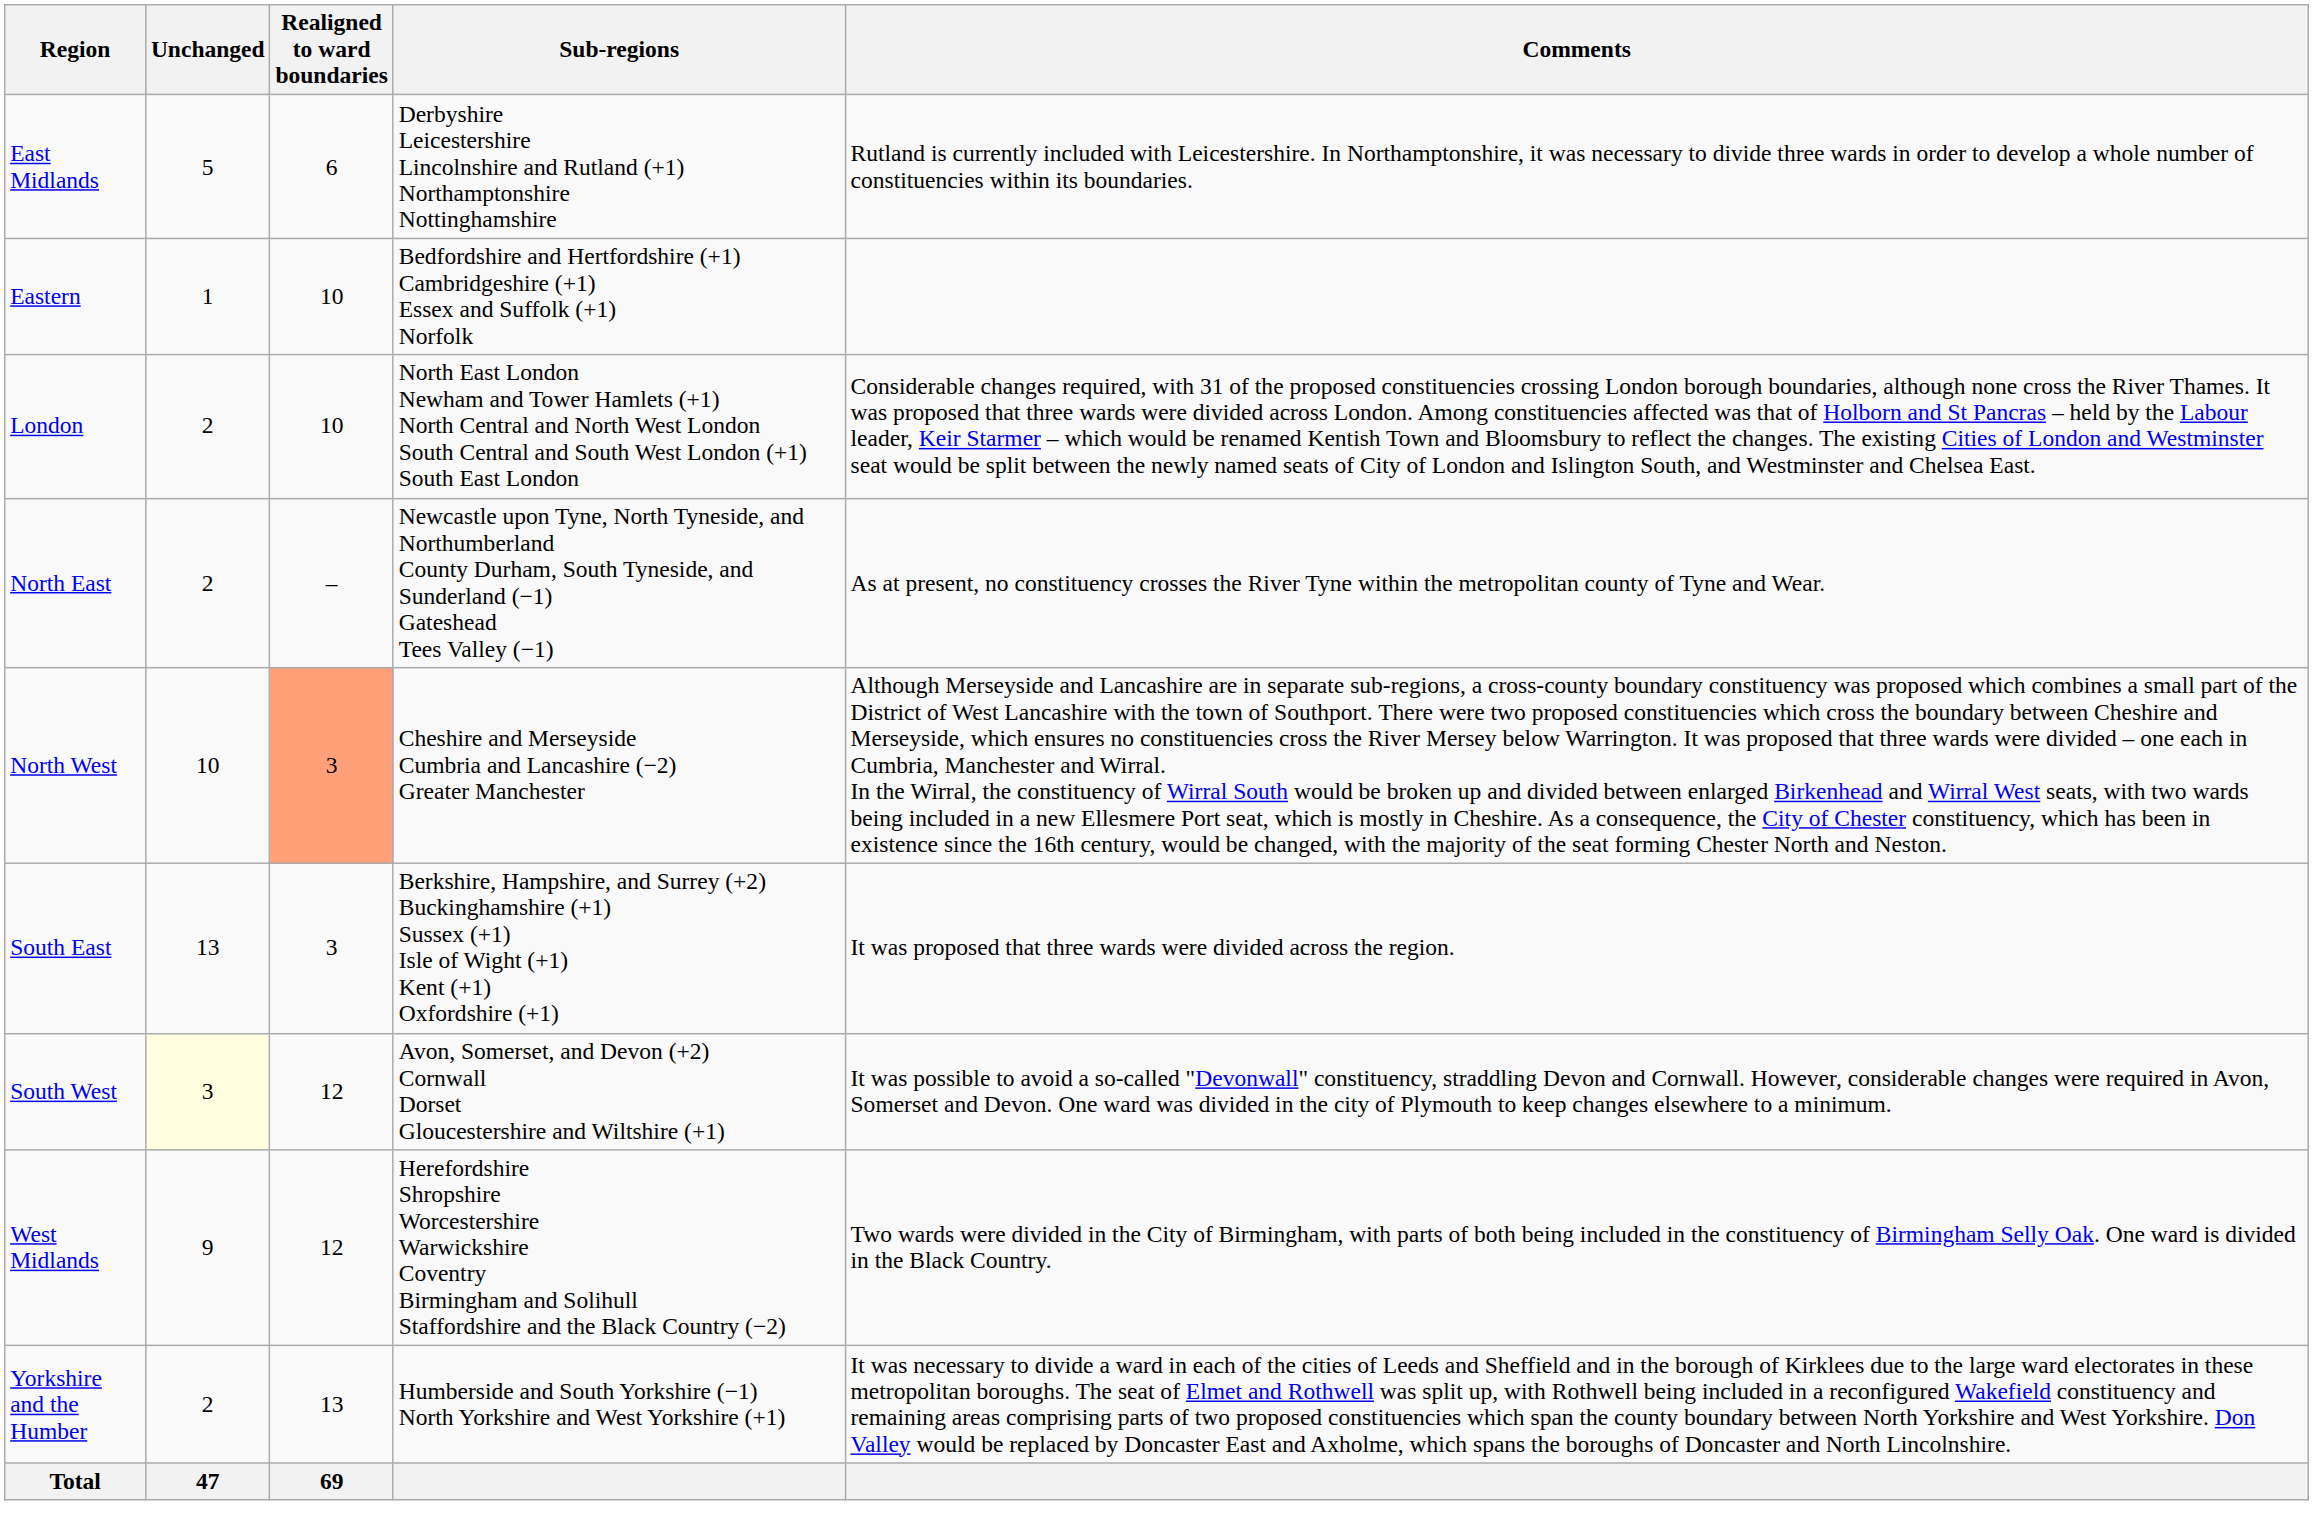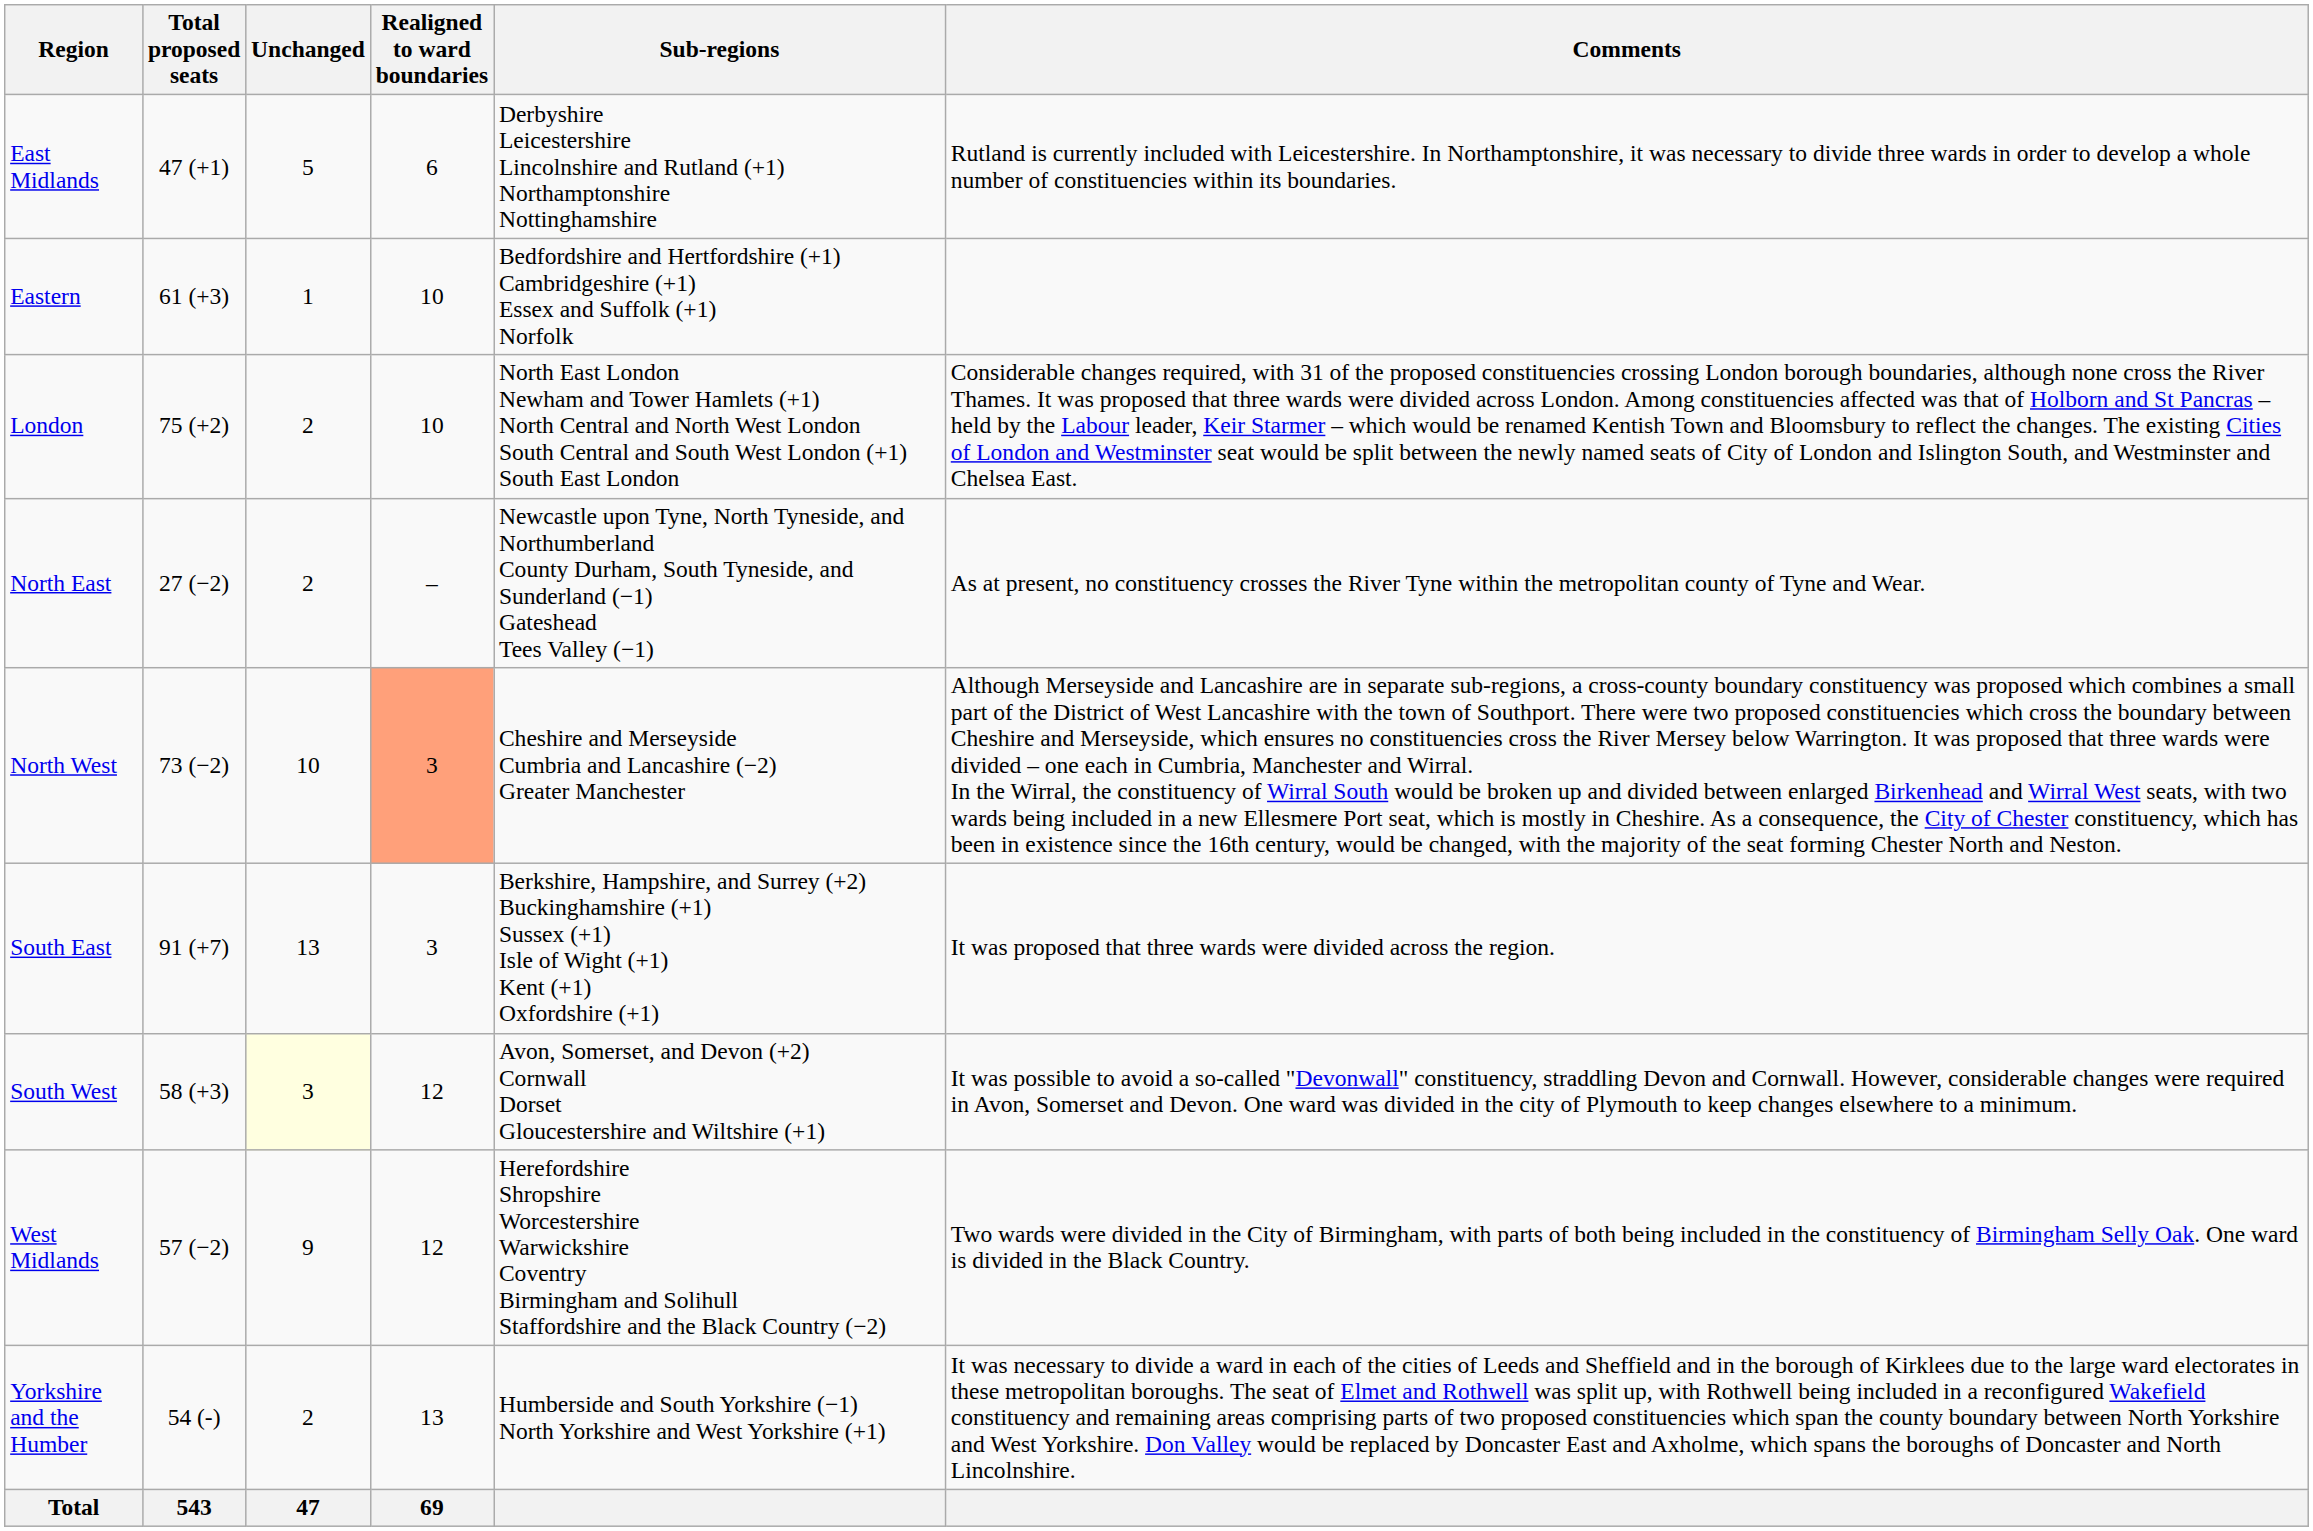 <table class="wikitable sortable">
 <tr>
 <th>Region</th>
+<th>Total<br>proposed<br>seats</th>
 <th>Unchanged</th>
 <th>Realigned<br>to ward<br>boundaries</th>
 <th width=300px class=unsortable>Sub-regions</th>
 <th class=unsortable>Comments</th>
 </tr>
 <tr>
 <td><a href='#'>East Midlands</a></td>
+<td align="center">47 (+1)</td>
 <td align="center">5</td>
 <td align="center">6</td>
 <td>Derbyshire<br>Leicestershire<br>Lincolnshire and Rutland (+1)<br>Northamptonshire<br>Nottinghamshire</td>
 <td>Rutland is currently included with Leicestershire. In Northamptonshire, it was necessary to divide three wards in order to develop a whole number of constituencies within its boundaries.</td>
 </tr>
 <tr>
 <td><a href='#'>Eastern</a></td>
+<td align="center">61 (+3)</td>
 <td align="center">1</td>
 <td align="center">10</td>
 <td>Bedfordshire and Hertfordshire (+1)<br>Cambridgeshire (+1)<br>Essex and Suffolk (+1)<br>Norfolk</td>
 <td></td>
 </tr>
 <tr>
 <td><a href='#'>London</a></td>
+<td align="center">75 (+2)</td>
 <td align="center">2</td>
 <td align="center">10</td>
 <td>North East London<br>Newham and Tower Hamlets (+1)<br>North Central and North West London<br>South Central and South West London (+1)<br>South East London</td>
 <td>Considerable changes required, with 31 of the proposed constituencies crossing London borough boundaries, although none cross the River Thames. It was proposed that three wards were divided across London. Among constituencies affected was that of <a href='#'>Holborn and St Pancras</a> – held by the <a href='#'>Labour</a> leader, <a href='#'>Keir Starmer</a> – which would be renamed Kentish Town and Bloomsbury to reflect the changes. The existing <a href='#'>Cities of London and Westminster</a> seat would be split between the newly named seats of City of London and Islington South, and Westminster and Chelsea East.</td>
 </tr>
 <tr>
 <td><a href='#'>North East</a></td>
+<td align="center">27 (−2)</td>
 <td align="center">2</td>
 <td align="center">–</td>
 <td>Newcastle upon Tyne, North Tyneside, and Northumberland<br>County Durham, South Tyneside, and Sunderland (−1)<br>Gateshead<br>Tees Valley (−1)</td>
 <td>As at present, no constituency crosses the River Tyne within the metropolitan county of Tyne and Wear.</td>
 </tr>
 <tr>
 <td><a href='#'>North West</a></td>
+<td align="center">73 (−2)</td>
 <td align="center">10</td>
 <td align="center" style="background: lightsalmon;">3</td>
 <td>Cheshire and Merseyside<br>Cumbria and Lancashire (−2)<br>Greater Manchester</td>
 <td>Although Merseyside and Lancashire are in separate sub-regions, a cross-county boundary constituency was proposed which combines a small part of the District of West Lancashire with the town of Southport. There were two proposed constituencies which cross the boundary between Cheshire and Merseyside, which ensures no constituencies cross the River Mersey below Warrington. It was proposed that three wards were divided – one each in Cumbria, Manchester and Wirral.<br>In the Wirral, the constituency of <a href='#'>Wirral South</a> would be broken up and divided between enlarged <a href='#'>Birkenhead</a> and <a href='#'>Wirral West</a> seats, with two wards being included in a new Ellesmere Port seat, which is mostly in Cheshire. As a consequence, the <a href='#'>City of Chester</a> constituency, which has been in existence since the 16th century, would be changed, with the majority of the seat forming Chester North and Neston.</td>
 </tr>
 <tr>
 <td><a href='#'>South East</a></td>
+<td align="center">91 (+7)</td>
 <td align="center">13</td>
 <td align="center">3</td>
 <td>Berkshire, Hampshire, and Surrey (+2)<br>Buckinghamshire (+1)<br>Sussex (+1)<br>Isle of Wight (+1)<br>Kent (+1)<br>Oxfordshire (+1)</td>
 <td>It was proposed that three wards were divided across the region.</td>
 </tr>
 <tr>
 <td><a href='#'>South West</a></td>
+<td align="center">58 (+3)</td>
 <td align="center" style="background: lightyellow;">3</td>
 <td align="center">12</td>
 <td>Avon, Somerset, and Devon (+2)<br>Cornwall<br>Dorset<br>Gloucestershire and Wiltshire (+1)</td>
 <td>It was possible to avoid a so-called "<a href='#'>Devonwall</a>" constituency, straddling Devon and Cornwall. However, considerable changes were required in Avon, Somerset and Devon. One ward was divided in the city of Plymouth to keep changes elsewhere to a minimum.</td>
 </tr>
 <tr>
 <td><a href='#'>West Midlands</a></td>
+<td align="center">57 (−2)</td>
 <td align="center">9</td>
 <td align="center">12</td>
 <td>Herefordshire<br>Shropshire<br>Worcestershire<br>Warwickshire<br>Coventry<br>Birmingham and Solihull<br>Staffordshire and the Black Country (−2)</td>
 <td>Two wards were divided in the City of Birmingham, with parts of both being included in the constituency of <a href='#'>Birmingham Selly Oak</a>. One ward is divided in the Black Country.</td>
 </tr>
 <tr>
 <td><a href='#'>Yorkshire and the Humber</a></td>
+<td align="center">54 (-)</td>
 <td align="center">2</td>
 <td align="center">13</td>
 <td>Humberside and South Yorkshire (−1)<br>North Yorkshire and West Yorkshire (+1)</td>
 <td>It was necessary to divide a ward in each of the cities of Leeds and Sheffield and in the borough of Kirklees due to the large ward electorates in these metropolitan boroughs. The seat of <a href='#'>Elmet and Rothwell</a> was split up, with Rothwell being included in a reconfigured <a href='#'>Wakefield</a> constituency and remaining areas comprising parts of two proposed constituencies which span the county boundary between North Yorkshire and West Yorkshire. <a href='#'>Don Valley</a> would be replaced by Doncaster East and Axholme, which spans the boroughs of Doncaster and North Lincolnshire.</td>
 </tr>
 <tr>
 <th>Total</th>
+<th>543</th>
 <th>47</th>
 <th>69</th>
 <th></th>
 <th></th>
 </tr>
 </table>
